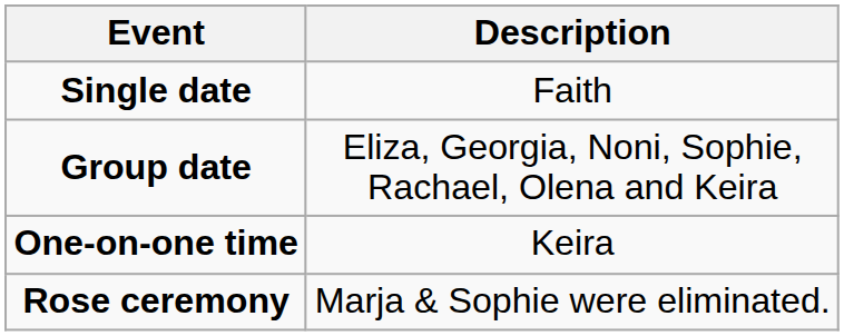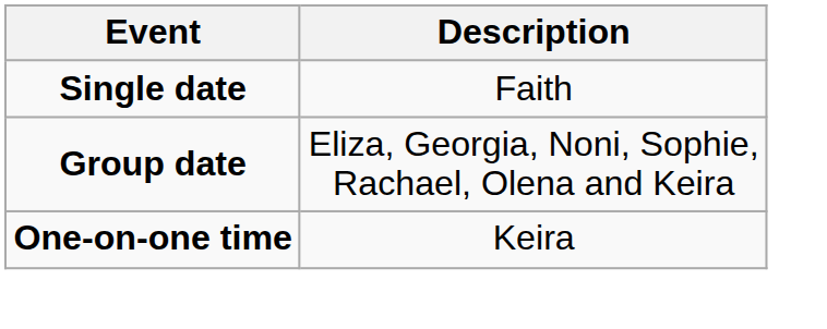 <table class="wikitable sortable" style="text-align:center;">
 <tr>
 <th>Event</th>
 <th>Description</th>
 </tr>
 <tr>
 <td><strong>Single date</strong></td>
 <td>Faith</td>
 </tr>
 <tr>
 <td><strong>Group date</strong></td>
 <td>Eliza, Georgia, Noni, Sophie,<br> Rachael, Olena and Keira</td>
 </tr>
 <tr>
 <td><strong>One-on-one time</strong></td>
 <td>Keira</td>
 </tr>
-<tr>
-<td><strong>Rose ceremony</strong></td>
-<td>Marja & Sophie were eliminated.</td>
-</tr>
 </table>
